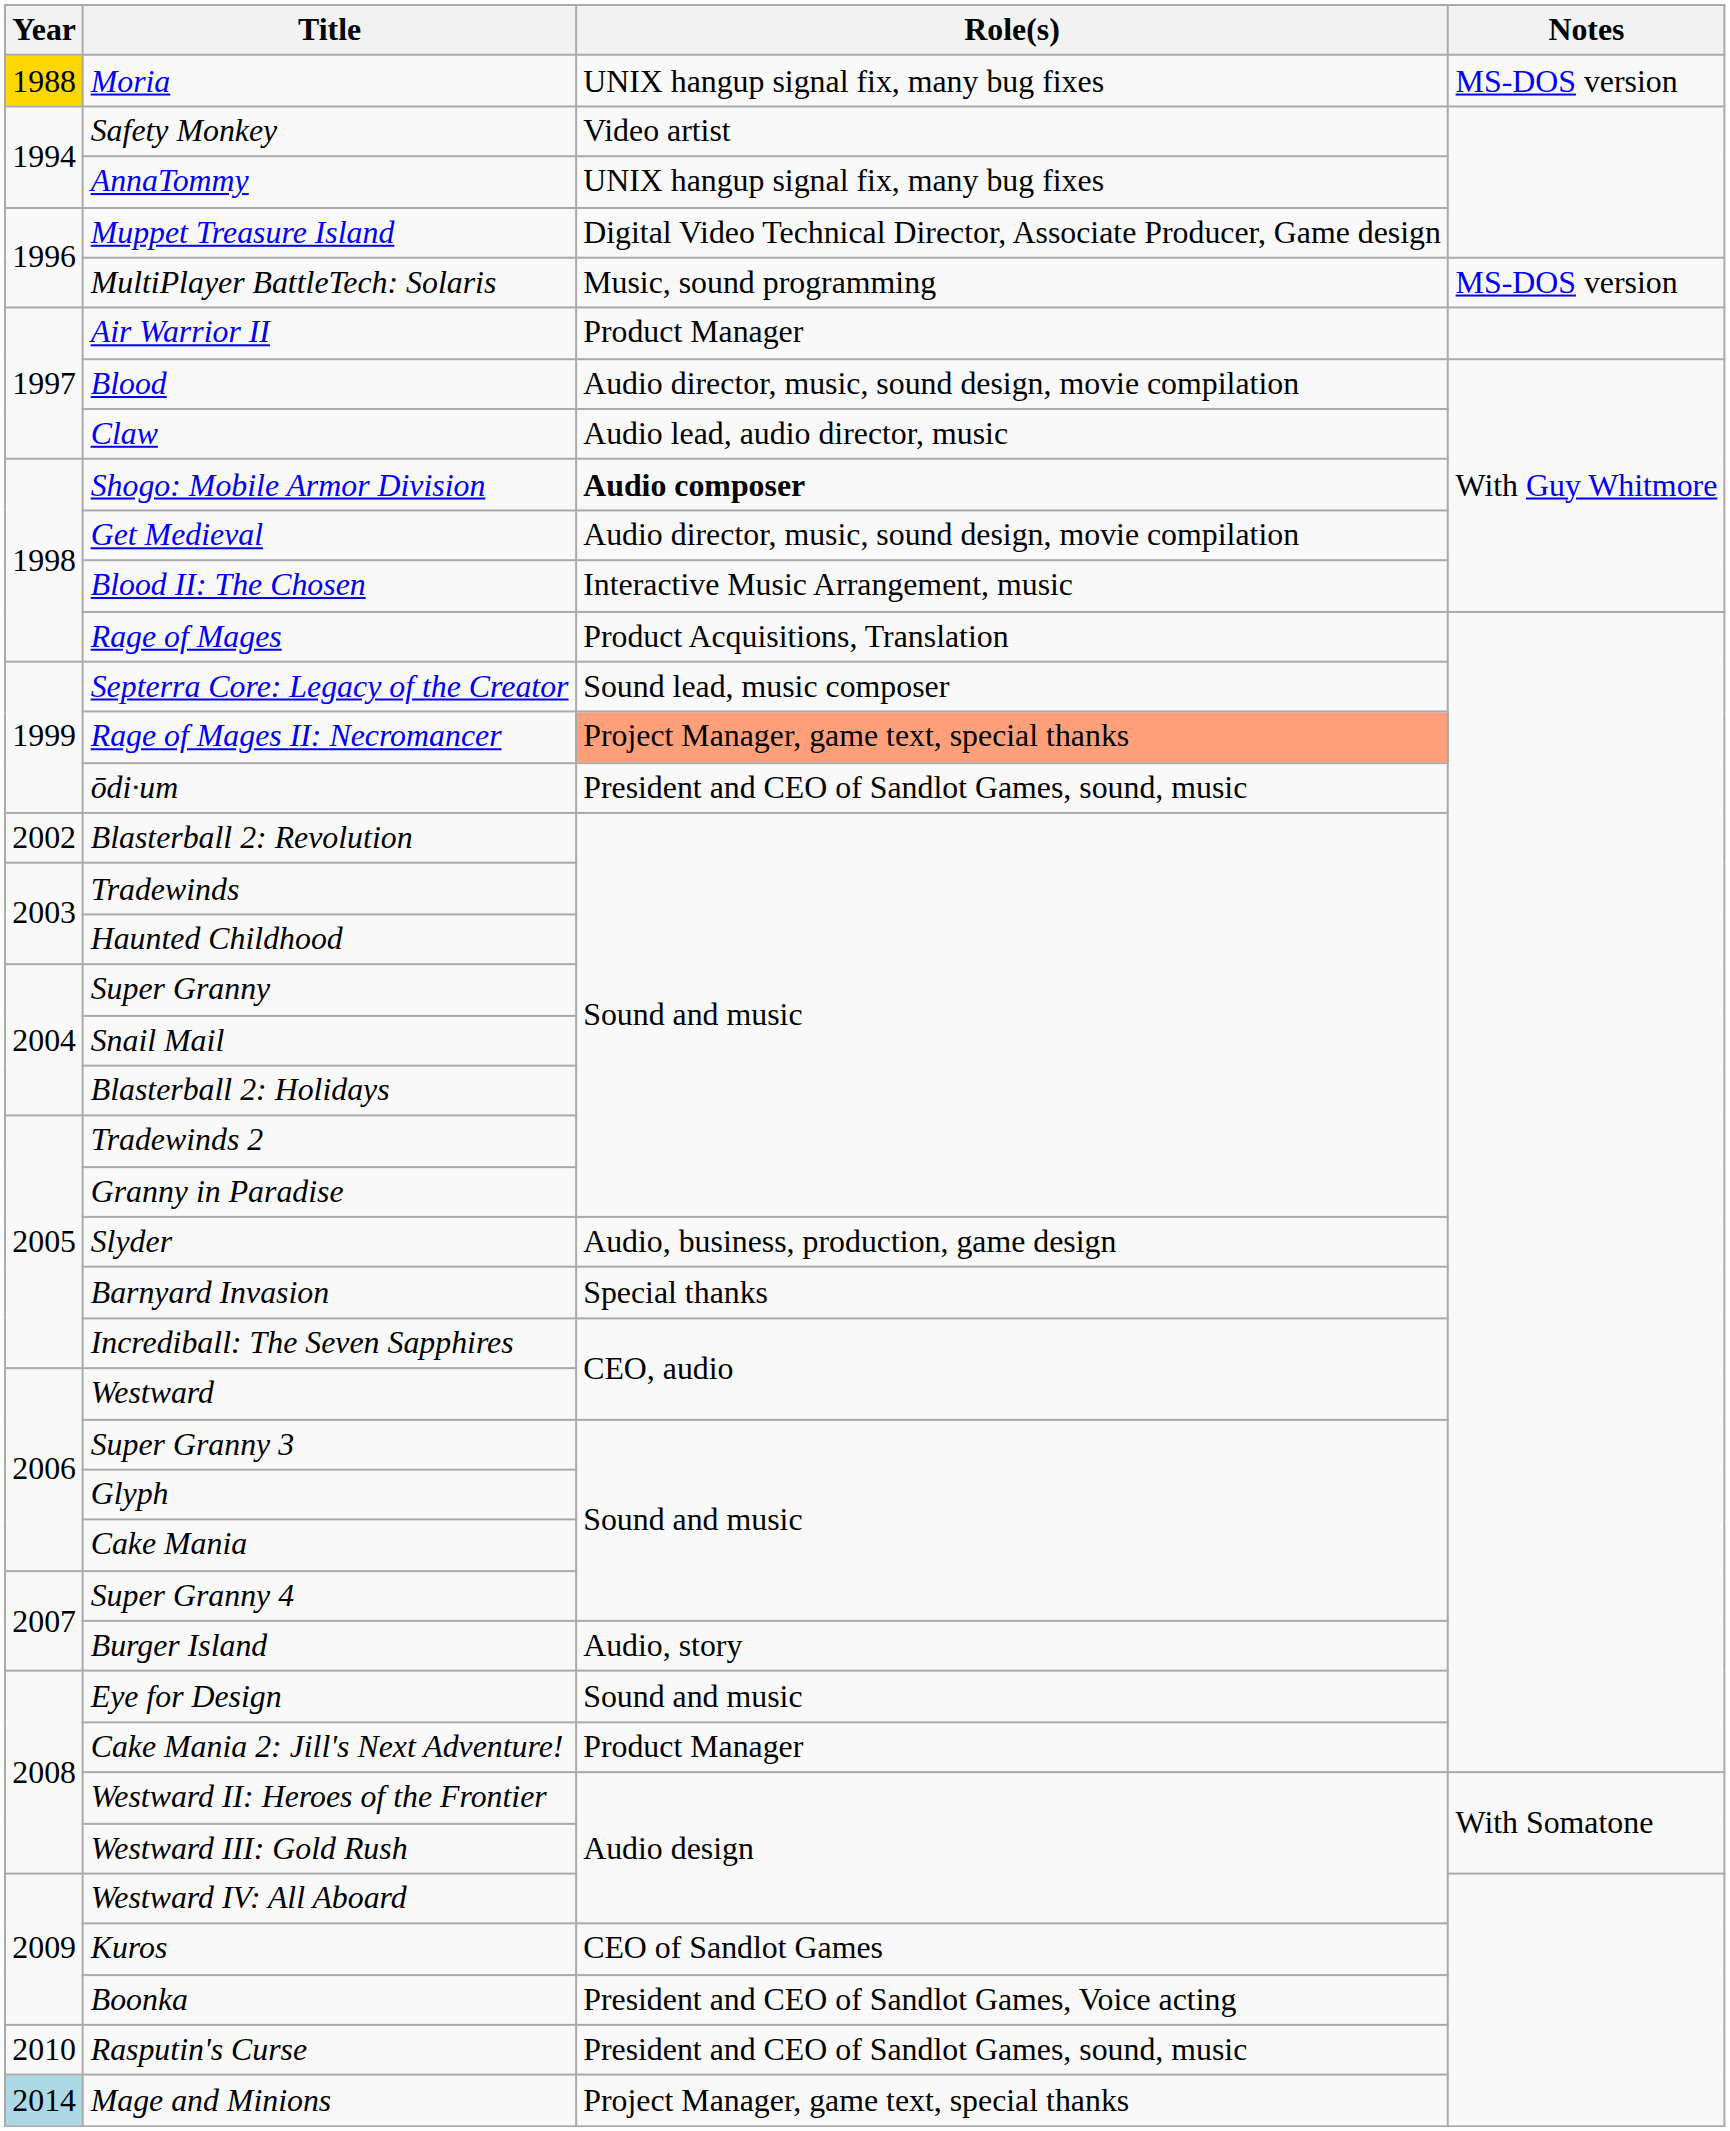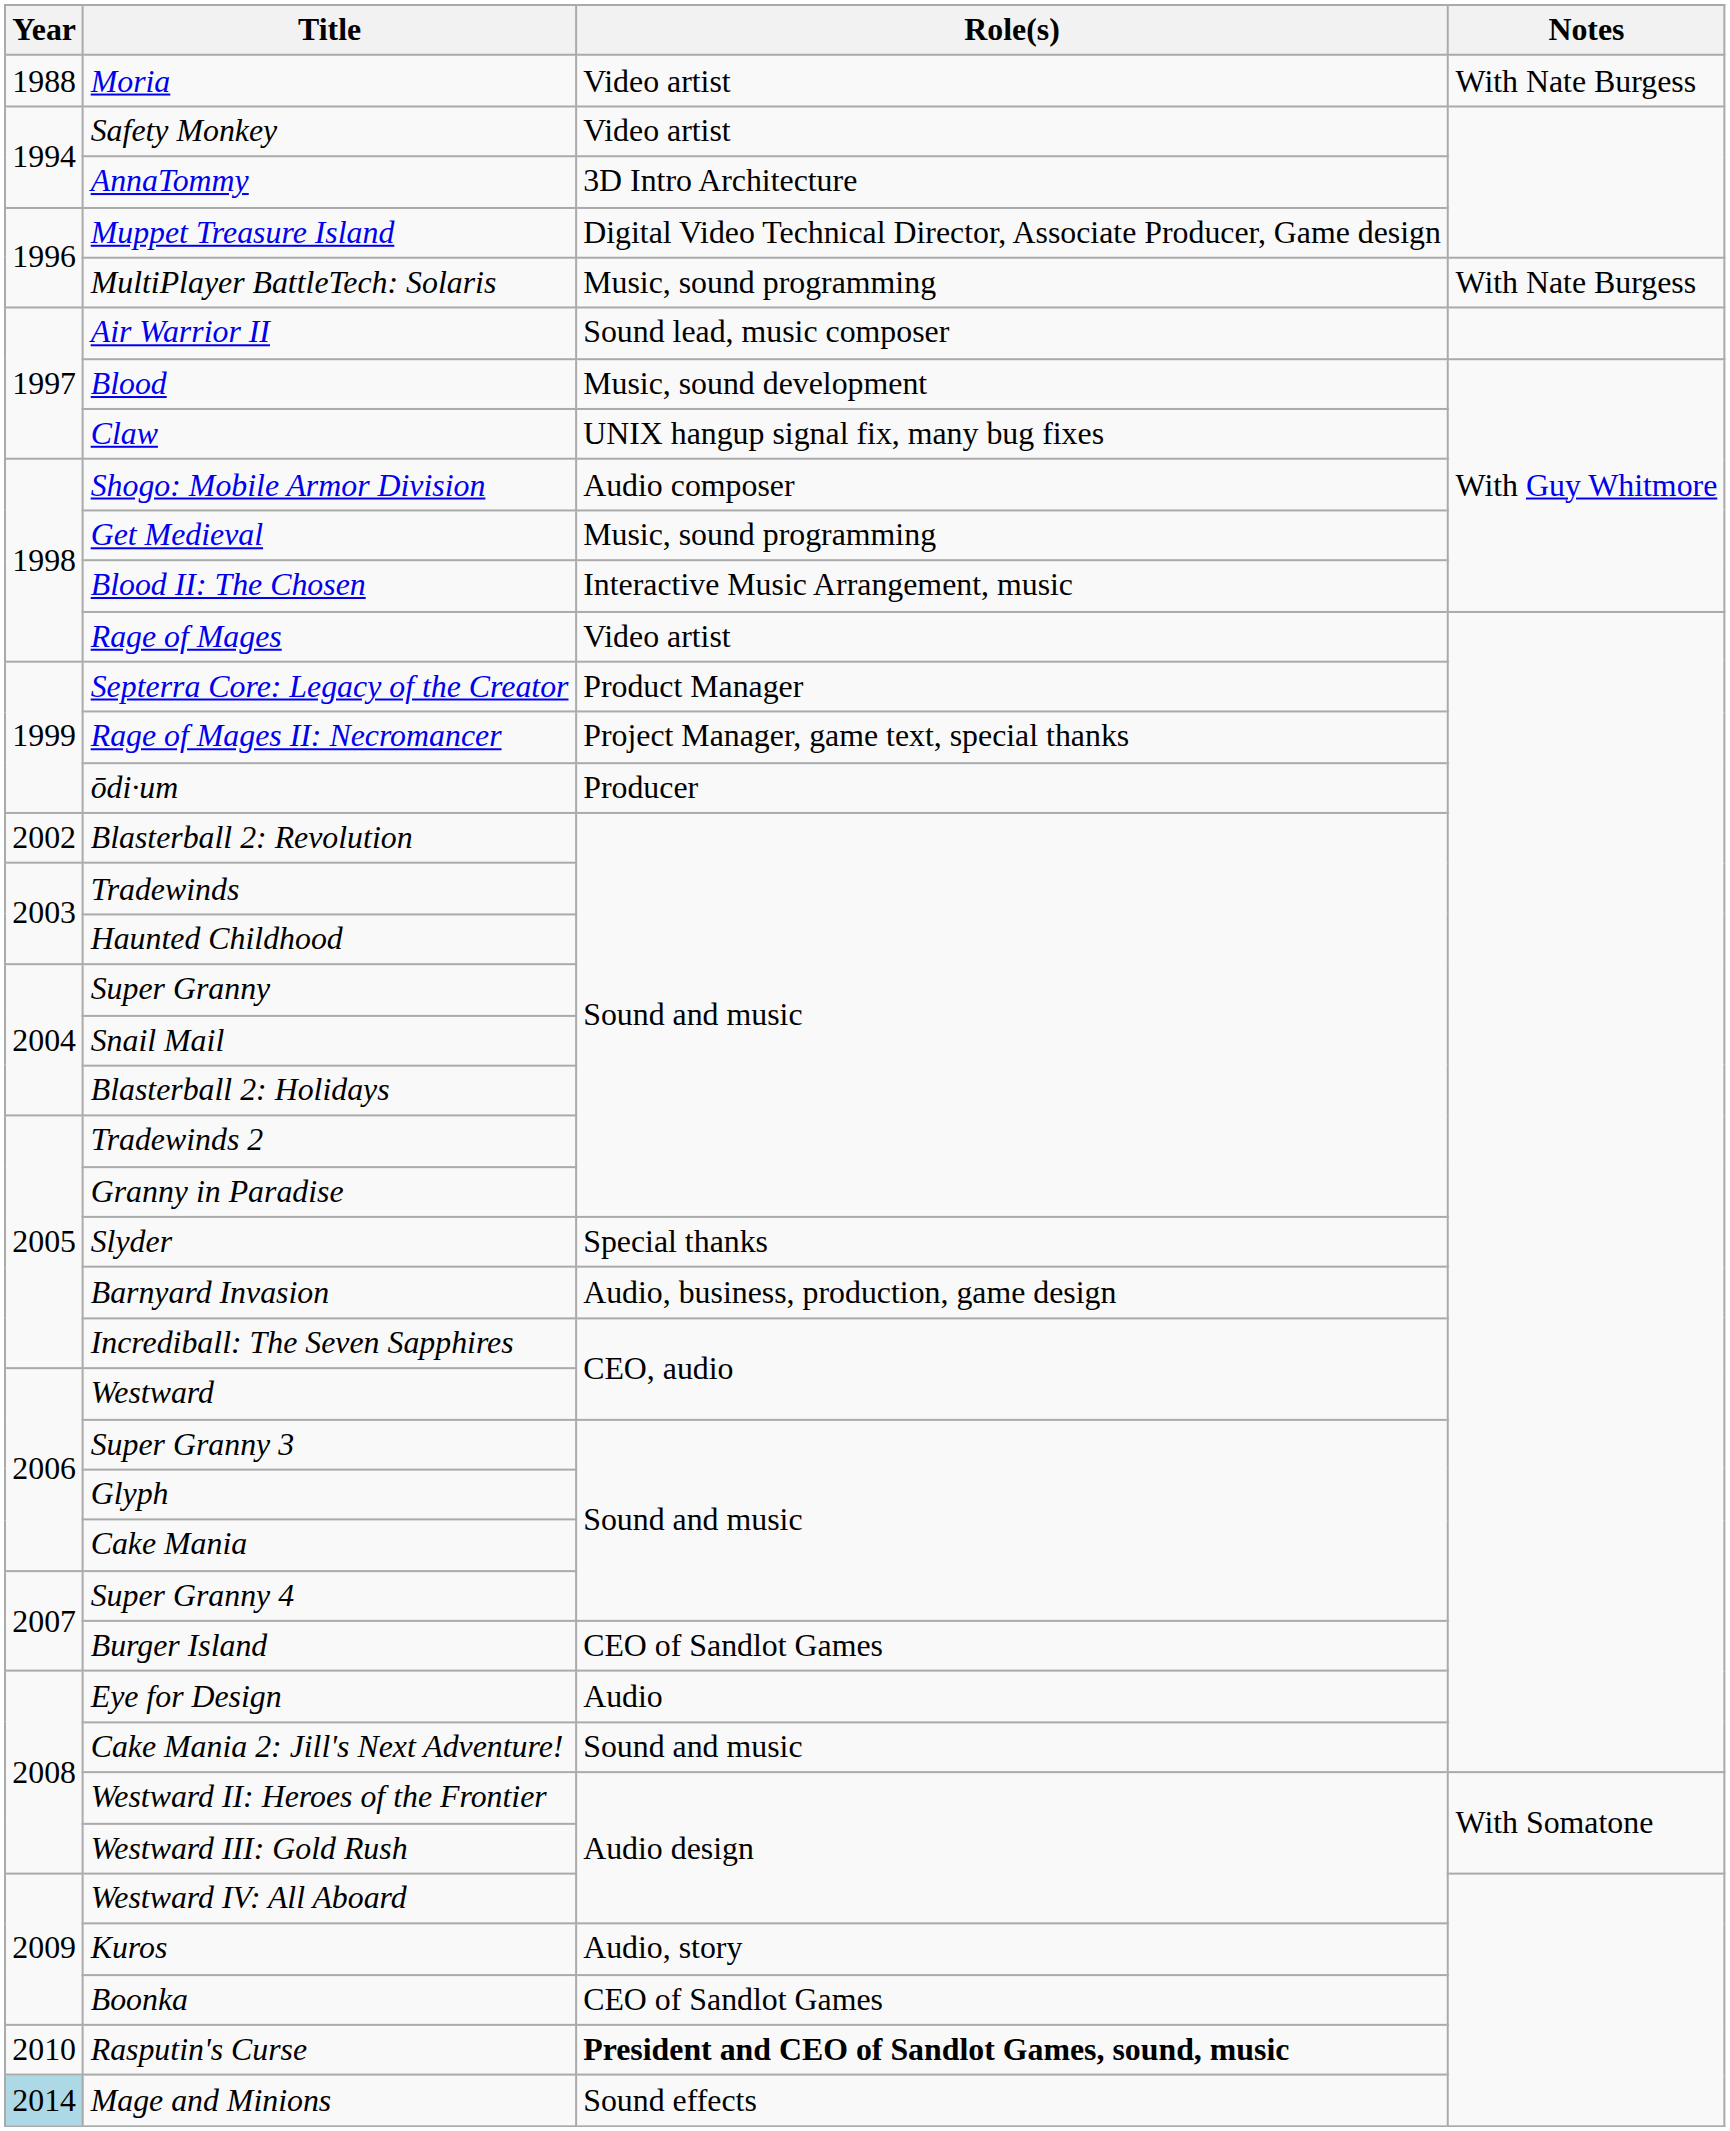 <table class="wikitable">
 <tr>
 <th>Year</th>
 <th>Title</th>
 <th>Role(s)</th>
 <th>Notes</th>
 </tr>
 <tr>
-<td style="background: gold;">1988</td>
+<td>1988</td>
 <td><em><a href='#'>Moria</a></em></td>
-<td>UNIX hangup signal fix, many bug fixes</td>
-<td><a href='#'>MS-DOS</a> version</td>
+<td>Video artist</td>
+<td>With Nate Burgess</td>
 </tr>
 <tr>
 <td rowspan="2">1994</td>
 <td><em>Safety Monkey</em></td>
 <td>Video artist</td>
 <td rowspan="3"></td>
 </tr>
 <tr>
 <td><em><a href='#'>AnnaTommy</a></em></td>
-<td>UNIX hangup signal fix, many bug fixes</td>
+<td>3D Intro Architecture</td>
 </tr>
 <tr>
 <td rowspan="2">1996</td>
 <td><em><a href='#'>Muppet Treasure Island</a></em></td>
 <td>Digital Video Technical Director, Associate Producer, Game design</td>
 </tr>
 <tr>
 <td><em>MultiPlayer BattleTech: Solaris</em></td>
 <td>Music, sound programming</td>
-<td><a href='#'>MS-DOS</a> version</td>
+<td>With Nate Burgess</td>
 </tr>
 <tr>
 <td rowspan="3">1997</td>
 <td><em><a href='#'>Air Warrior II</a></em></td>
-<td>Product Manager</td>
+<td>Sound lead, music composer</td>
 <td></td>
 </tr>
 <tr>
 <td><em><a href='#'>Blood</a></em></td>
-<td>Audio director, music, sound design, movie compilation</td>
+<td>Music, sound development</td>
 <td rowspan="5">With <a href='#'>Guy Whitmore</a></td>
 </tr>
 <tr>
 <td><em><a href='#'>Claw</a></em></td>
-<td>Audio lead, audio director, music</td>
+<td>UNIX hangup signal fix, many bug fixes</td>
 </tr>
 <tr>
 <td rowspan="4">1998</td>
 <td><em><a href='#'>Shogo: Mobile Armor Division</a></em></td>
-<td><strong>Audio composer</strong></td>
+<td>Audio composer</td>
 </tr>
 <tr>
 <td><em><a href='#'>Get Medieval</a></em></td>
-<td>Audio director, music, sound design, movie compilation</td>
+<td>Music, sound programming</td>
 </tr>
 <tr>
 <td><em><a href='#'>Blood II: The Chosen</a></em></td>
 <td>Interactive Music Arrangement, music</td>
 </tr>
 <tr>
 <td><em><a href='#'>Rage of Mages</a></em></td>
-<td>Product Acquisitions, Translation</td>
+<td>Video artist</td>
 <td rowspan="23"></td>
 </tr>
 <tr>
 <td rowspan="3">1999</td>
 <td><em><a href='#'>Septerra Core: Legacy of the Creator</a></em></td>
-<td>Sound lead, music composer</td>
+<td>Product Manager</td>
 </tr>
 <tr>
 <td><em><a href='#'>Rage of Mages II: Necromancer</a></em></td>
-<td style="background: lightsalmon;">Project Manager, game text, special thanks</td>
+<td>Project Manager, game text, special thanks</td>
 </tr>
 <tr>
 <td><em>ōdi∙um</em></td>
-<td>President and CEO of Sandlot Games, sound, music</td>
+<td>Producer</td>
 </tr>
 <tr>
 <td>2002</td>
 <td><em>Blasterball 2: Revolution</em></td>
 <td rowspan="8">Sound and music</td>
 </tr>
 <tr>
 <td rowspan="2">2003</td>
 <td><em>Tradewinds</em></td>
 </tr>
 <tr>
 <td><em>Haunted Childhood</em></td>
 </tr>
 <tr>
 <td rowspan="3">2004</td>
 <td><em>Super Granny</em></td>
 </tr>
 <tr>
 <td><em>Snail Mail</em></td>
 </tr>
 <tr>
 <td><em>Blasterball 2: Holidays</em></td>
 </tr>
 <tr>
 <td rowspan="5">2005</td>
 <td><em>Tradewinds 2</em></td>
 </tr>
 <tr>
 <td><em>Granny in Paradise</em></td>
 </tr>
 <tr>
 <td><em>Slyder</em></td>
-<td>Audio, business, production, game design</td>
+<td>Special thanks</td>
 </tr>
 <tr>
 <td><em>Barnyard Invasion</em></td>
-<td>Special thanks</td>
+<td>Audio, business, production, game design</td>
 </tr>
 <tr>
 <td><em>Incrediball: The Seven Sapphires</em></td>
 <td rowspan="2">CEO, audio</td>
 </tr>
 <tr>
 <td rowspan="4">2006</td>
 <td><em>Westward</em></td>
 </tr>
 <tr>
 <td><em>Super Granny 3</em></td>
 <td rowspan="4">Sound and music</td>
 </tr>
 <tr>
 <td><em>Glyph</em></td>
 </tr>
 <tr>
 <td><em>Cake Mania</em></td>
 </tr>
 <tr>
 <td rowspan="2">2007</td>
 <td><em>Super Granny 4</em></td>
 </tr>
 <tr>
 <td><em>Burger Island</em></td>
-<td>Audio, story</td>
+<td>CEO of Sandlot Games</td>
 </tr>
 <tr>
 <td rowspan="4">2008</td>
 <td><em>Eye for Design</em></td>
-<td>Sound and music</td>
+<td>Audio</td>
 </tr>
 <tr>
 <td><em>Cake Mania 2: Jill's Next Adventure!</em></td>
-<td>Product Manager</td>
+<td>Sound and music</td>
 </tr>
 <tr>
 <td><em>Westward II: Heroes of the Frontier</em></td>
 <td rowspan="3">Audio design</td>
 <td rowspan="2">With Somatone</td>
 </tr>
 <tr>
 <td><em>Westward III: Gold Rush</em></td>
 </tr>
 <tr>
 <td rowspan="3">2009</td>
 <td><em>Westward IV: All Aboard</em></td>
 <td rowspan="5"></td>
 </tr>
 <tr>
 <td><em>Kuros</em></td>
-<td>CEO of Sandlot Games</td>
+<td>Audio, story</td>
 </tr>
 <tr>
 <td><em>Boonka</em></td>
-<td>President and CEO of Sandlot Games, Voice acting</td>
+<td>CEO of Sandlot Games</td>
 </tr>
 <tr>
 <td>2010</td>
 <td><em>Rasputin's Curse</em></td>
-<td>President and CEO of Sandlot Games, sound, music</td>
+<td><strong>President and CEO of Sandlot Games, sound, music</strong></td>
 </tr>
 <tr>
 <td style="background: lightblue;">2014</td>
 <td><em>Mage and Minions</em></td>
-<td>Project Manager, game text, special thanks</td>
+<td>Sound effects</td>
 </tr>
 </table>
